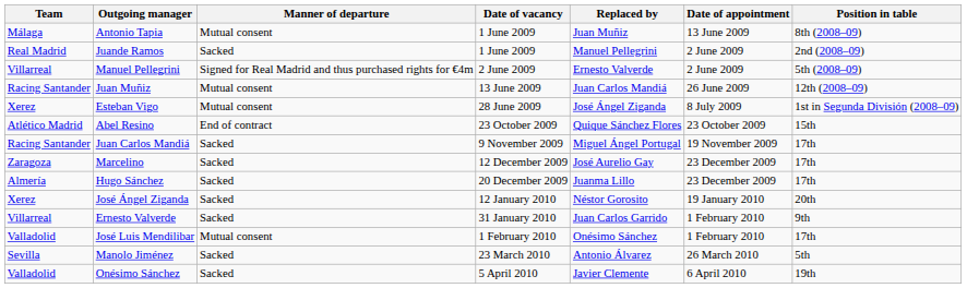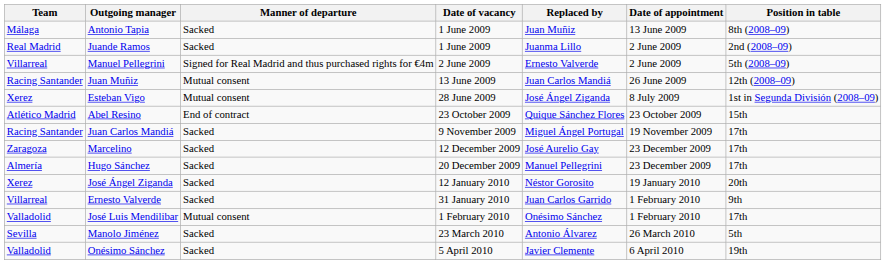 <table class="wikitable">
 <tr>
 <th>Team</th>
 <th>Outgoing manager</th>
 <th>Manner of departure</th>
 <th>Date of vacancy</th>
 <th>Replaced by</th>
 <th>Date of appointment</th>
 <th>Position in table</th>
 </tr>
 <tr>
 <td><a href='#'>Málaga</a></td>
 <td> <a href='#'>Antonio Tapia</a></td>
-<td>Mutual consent</td>
+<td>Sacked</td>
 <td>1 June 2009</td>
 <td> <a href='#'>Juan Muñiz</a></td>
 <td>13 June 2009</td>
 <td>8th (<a href='#'>2008–09</a>)</td>
 </tr>
 <tr>
 <td><a href='#'>Real Madrid</a></td>
 <td> <a href='#'>Juande Ramos</a></td>
 <td>Sacked</td>
 <td>1 June 2009</td>
-<td> <a href='#'>Manuel Pellegrini</a></td>
+<td> <a href='#'>Juanma Lillo</a></td>
 <td>2 June 2009</td>
 <td>2nd (<a href='#'>2008–09</a>)</td>
 </tr>
 <tr>
 <td><a href='#'>Villarreal</a></td>
 <td> <a href='#'>Manuel Pellegrini</a></td>
 <td>Signed for Real Madrid and thus purchased rights for €4m</td>
 <td>2 June 2009</td>
 <td> <a href='#'>Ernesto Valverde</a></td>
 <td>2 June 2009</td>
 <td>5th (<a href='#'>2008–09</a>)</td>
 </tr>
 <tr>
 <td><a href='#'>Racing Santander</a></td>
 <td> <a href='#'>Juan Muñiz</a></td>
 <td>Mutual consent</td>
 <td>13 June 2009</td>
 <td> <a href='#'>Juan Carlos Mandiá</a></td>
 <td>26 June 2009</td>
 <td>12th (<a href='#'>2008–09</a>)</td>
 </tr>
 <tr>
 <td><a href='#'>Xerez</a></td>
 <td> <a href='#'>Esteban Vigo</a></td>
 <td>Mutual consent</td>
 <td>28 June 2009</td>
 <td> <a href='#'>José Ángel Ziganda</a></td>
 <td>8 July 2009</td>
 <td>1st in <a href='#'>Segunda División</a> (<a href='#'>2008–09</a>)</td>
 </tr>
 <tr>
 <td><a href='#'>Atlético Madrid</a></td>
 <td> <a href='#'>Abel Resino</a></td>
 <td>End of contract</td>
 <td>23 October 2009</td>
 <td> <a href='#'>Quique Sánchez Flores</a></td>
 <td>23 October 2009</td>
 <td>15th</td>
 </tr>
 <tr>
 <td><a href='#'>Racing Santander</a></td>
 <td> <a href='#'>Juan Carlos Mandiá</a></td>
 <td>Sacked</td>
 <td>9 November 2009</td>
 <td> <a href='#'>Miguel Ángel Portugal</a></td>
 <td>19 November 2009</td>
 <td>17th</td>
 </tr>
 <tr>
 <td><a href='#'>Zaragoza</a></td>
 <td> <a href='#'>Marcelino</a></td>
 <td>Sacked</td>
 <td>12 December 2009</td>
 <td> <a href='#'>José Aurelio Gay</a></td>
 <td>23 December 2009</td>
 <td>17th</td>
 </tr>
 <tr>
 <td><a href='#'>Almería</a></td>
 <td> <a href='#'>Hugo Sánchez</a></td>
 <td>Sacked</td>
 <td>20 December 2009</td>
-<td> <a href='#'>Juanma Lillo</a></td>
+<td> <a href='#'>Manuel Pellegrini</a></td>
 <td>23 December 2009</td>
 <td>17th</td>
 </tr>
 <tr>
 <td><a href='#'>Xerez</a></td>
 <td> <a href='#'>José Ángel Ziganda</a></td>
 <td>Sacked</td>
 <td>12 January 2010</td>
 <td> <a href='#'>Néstor Gorosito</a></td>
 <td>19 January 2010</td>
 <td>20th</td>
 </tr>
 <tr>
 <td><a href='#'>Villarreal</a></td>
 <td> <a href='#'>Ernesto Valverde</a></td>
 <td>Sacked</td>
 <td>31 January 2010</td>
 <td> <a href='#'>Juan Carlos Garrido</a></td>
 <td>1 February 2010</td>
 <td>9th</td>
 </tr>
 <tr>
 <td><a href='#'>Valladolid</a></td>
 <td> <a href='#'>José Luis Mendilibar</a></td>
 <td>Mutual consent</td>
 <td>1 February 2010</td>
 <td> <a href='#'>Onésimo Sánchez</a></td>
 <td>1 February 2010</td>
 <td>17th</td>
 </tr>
 <tr>
 <td><a href='#'>Sevilla</a></td>
 <td> <a href='#'>Manolo Jiménez</a></td>
 <td>Sacked</td>
 <td>23 March 2010</td>
 <td> <a href='#'>Antonio Álvarez</a></td>
 <td>26 March 2010</td>
 <td>5th</td>
 </tr>
 <tr>
 <td><a href='#'>Valladolid</a></td>
 <td> <a href='#'>Onésimo Sánchez</a></td>
 <td>Sacked</td>
 <td>5 April 2010</td>
 <td> <a href='#'>Javier Clemente</a></td>
 <td>6 April 2010</td>
 <td>19th</td>
 </tr>
 </table>
